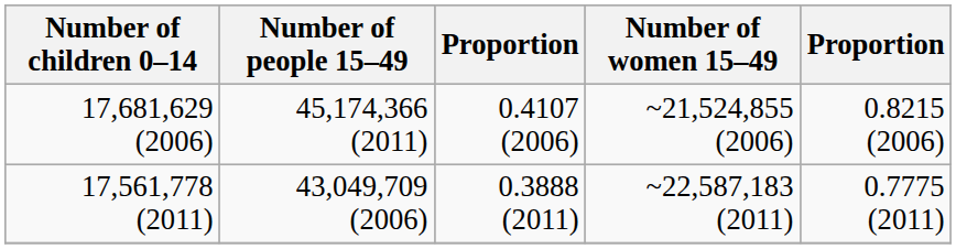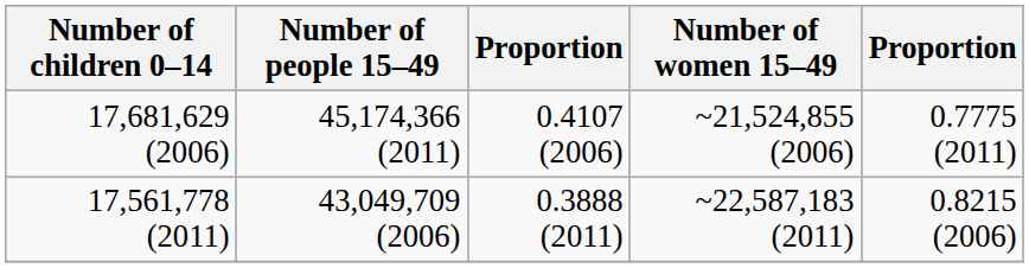 <table class="wikitable sortable">
 <tr>
 <th width="110">Number of children 0–14</th>
 <th width="110">Number of people 15–49</th>
 <th width="70">Proportion</th>
 <th width="110">Number of women 15–49</th>
 <th width="70">Proportion</th>
 </tr>
 <tr>
 <td align="right">17,681,629 (2006)</td>
 <td align="right">45,174,366 (2011)</td>
 <td align="right">0.4107 (2006)</td>
 <td align="right">~21,524,855 (2006)</td>
-<td align="right">0.8215 (2006)</td>
+<td align="right">0.7775 (2011)</td>
 </tr>
 <tr>
 <td align="right">17,561,778 (2011)</td>
 <td align="right">43,049,709 (2006)</td>
 <td align="right">0.3888 (2011)</td>
 <td align="right">~22,587,183 (2011)</td>
-<td align="right">0.7775 (2011)</td>
+<td align="right">0.8215 (2006)</td>
 </tr>
 <tr>
 </tr>
 </table>
